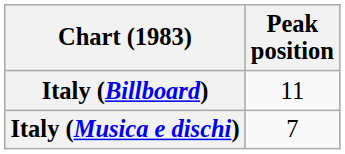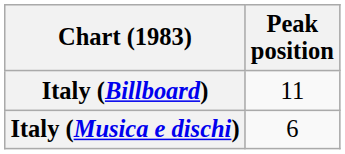 <table class="wikitable plainrowheaders" style="text-align:center">
 <tr>
 <th scope="col">Chart (1983)</th>
 <th scope="col">Peak<br>position</th>
 </tr>
 <tr>
 <th scope="row">Italy (<em><a href='#'>Billboard</a></em>)</th>
 <td>11</td>
 </tr>
 <tr>
 <th scope="row">Italy (<em><a href='#'>Musica e dischi</a></em>)</th>
-<td>7</td>
+<td>6</td>
 </tr>
 </table>
